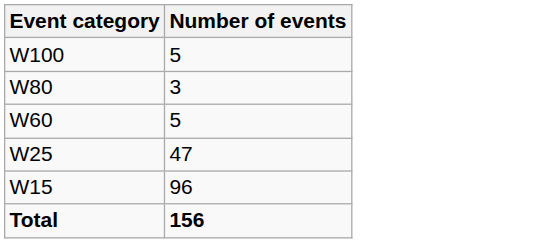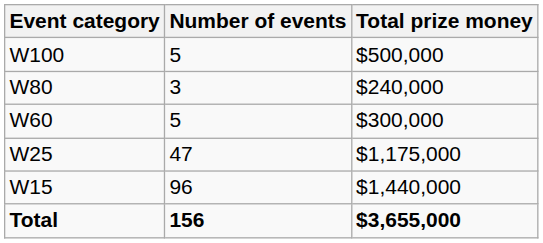 <table class="wikitable">
 <tr>
 <th>Event category</th>
 <th>Number of events</th>
+<th>Total prize money</th>
 </tr>
 <tr>
 <td>W100</td>
 <td>5</td>
+<td>$500,000</td>
 </tr>
 <tr>
 <td>W80</td>
 <td>3</td>
+<td>$240,000</td>
 </tr>
 <tr>
 <td>W60</td>
 <td>5</td>
+<td>$300,000</td>
 </tr>
 <tr>
 <td>W25</td>
 <td>47</td>
+<td>$1,175,000</td>
 </tr>
 <tr>
 <td>W15</td>
 <td>96</td>
+<td>$1,440,000</td>
 </tr>
 <tr>
 <td><strong>Total</strong></td>
 <td><strong>156</strong></td>
+<td><strong>$3,655,000</strong></td>
 </tr>
 </table>
